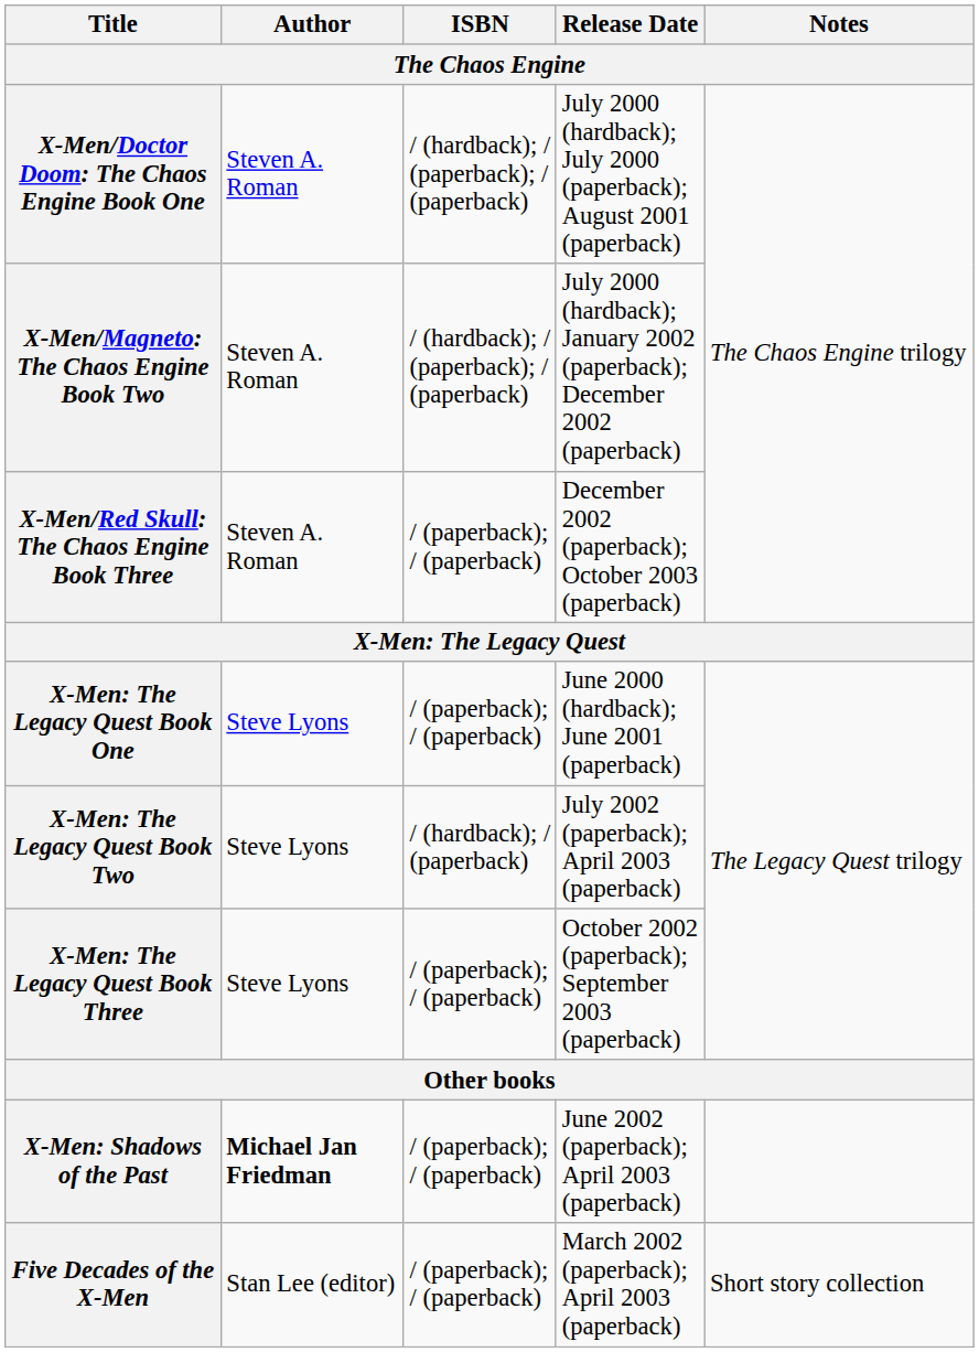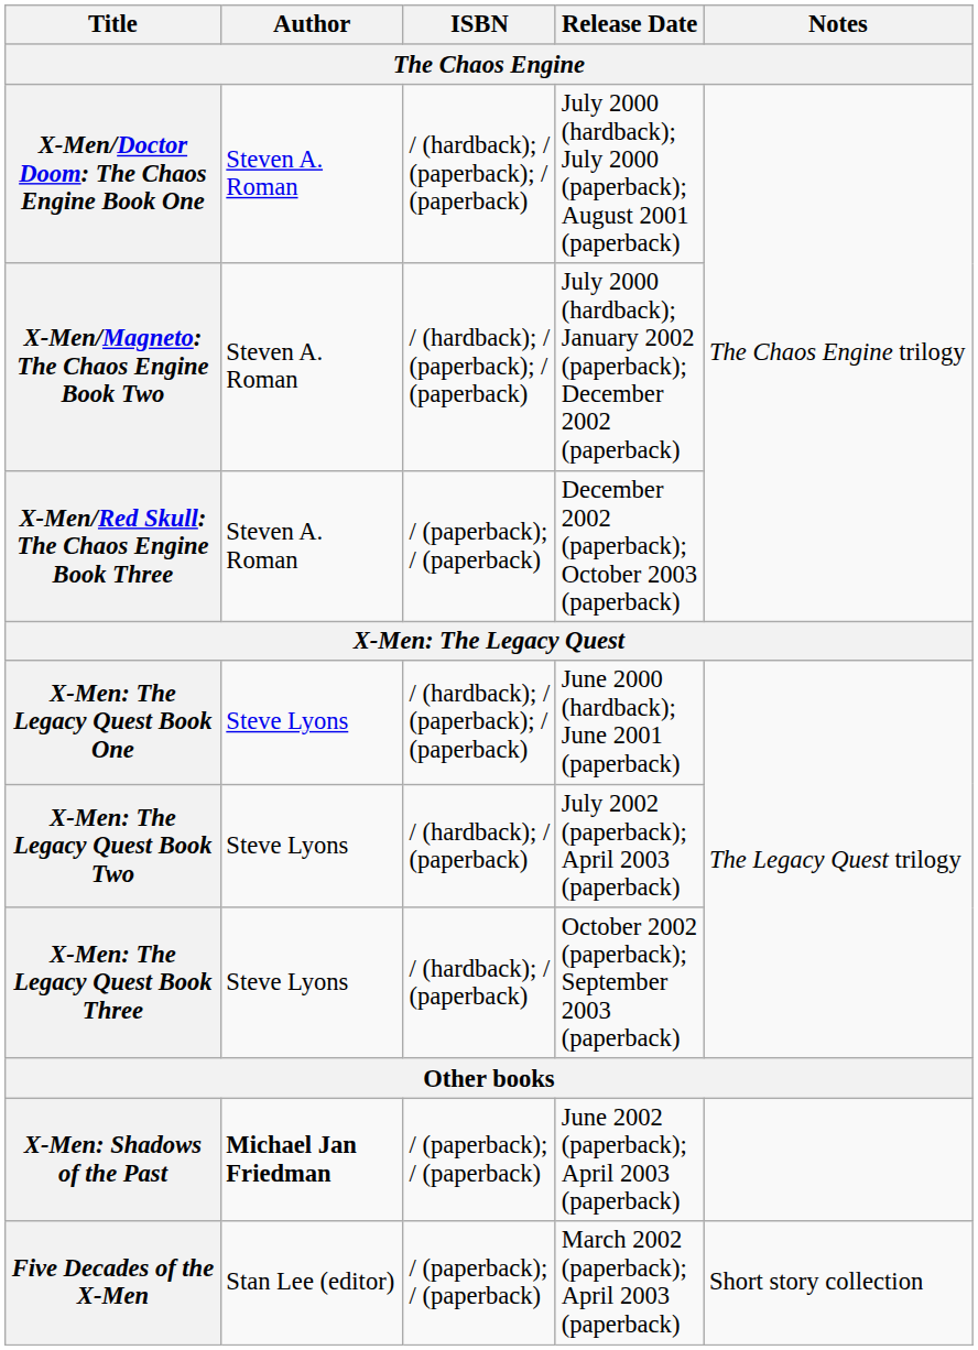 <table class="wikitable" width="100%">
 <tr>
 <th width="20%">Title</th>
 <th width="17%">Author</th>
 <th width="14%">ISBN</th>
 <th width="10%">Release Date</th>
 <th width="25%">Notes</th>
 </tr>
 <tr>
 <th colspan="5"><em>The Chaos Engine</em></th>
 </tr>
 <tr>
 <th><em>X-Men/<a href='#'>Doctor Doom</a>: The Chaos Engine Book One</em></th>
 <td><a href='#'>Steven A. Roman</a></td>
 <td> /  (hardback);  /  (paperback);  /  (paperback)</td>
 <td>July 2000 (hardback); July 2000 (paperback); August 2001 (paperback)</td>
 <td rowspan="3"><em>The Chaos Engine</em> trilogy</td>
 </tr>
 <tr>
 <th><em>X-Men/<a href='#'>Magneto</a>: The Chaos Engine Book Two</em></th>
 <td>Steven A. Roman</td>
 <td> /  (hardback);  /  (paperback);  /  (paperback)</td>
 <td>July 2000 (hardback); January 2002 (paperback); December 2002 (paperback)</td>
 </tr>
 <tr>
 <th><em>X-Men/<a href='#'>Red Skull</a>: The Chaos Engine Book Three</em></th>
 <td>Steven A. Roman</td>
 <td> /  (paperback);  /  (paperback)</td>
 <td>December 2002 (paperback); October 2003 (paperback)</td>
 </tr>
 <tr>
 <th colspan="5"><em>X-Men: The Legacy Quest</em></th>
 </tr>
 <tr>
 <th><em>X-Men: The Legacy Quest Book One</em></th>
 <td><a href='#'>Steve Lyons</a></td>
-<td> /  (paperback);  /  (paperback)</td>
+<td> /  (hardback);  /  (paperback);  /  (paperback)</td>
 <td>June 2000 (hardback); June 2001 (paperback)</td>
 <td rowspan="3"><em>The Legacy Quest</em> trilogy</td>
 </tr>
 <tr>
 <th><em>X-Men: The Legacy Quest Book Two</em></th>
 <td>Steve Lyons</td>
 <td> /  (hardback);  /  (paperback)</td>
 <td>July 2002 (paperback); April 2003 (paperback)</td>
 </tr>
 <tr>
 <th><em>X-Men: The Legacy Quest Book Three</em></th>
 <td>Steve Lyons</td>
-<td> /  (paperback);  /  (paperback)</td>
+<td> /  (hardback);  /  (paperback)</td>
 <td>October 2002 (paperback); September 2003 (paperback)</td>
 </tr>
 <tr>
 <th colspan="5">Other books</th>
 </tr>
 <tr>
 <th><em>X-Men: Shadows of the Past</em></th>
 <td><strong>Michael Jan Friedman</strong></td>
 <td> /  (paperback);  /  (paperback)</td>
 <td>June 2002 (paperback); April 2003 (paperback)</td>
 <td></td>
 </tr>
 <tr>
 <th><em>Five Decades of the X-Men</em></th>
 <td>Stan Lee (editor)</td>
 <td> /  (paperback);  /  (paperback)</td>
 <td>March 2002 (paperback); April 2003 (paperback)</td>
 <td>Short story collection</td>
 </tr>
 </table>
